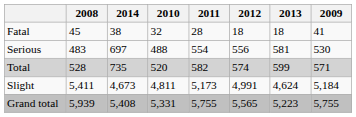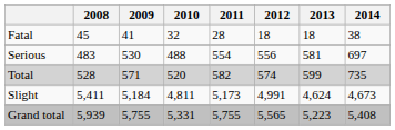 <table class="wikitable" style="text-align:left;">
 <tr style="background:#efefef;">
 <th style="width:80px;"></th>
 <th style="width:50px;">2008</th>
-<th style="width:50px;">2014</th>
+<th style="width:50px;">2009</th>
 <th style="width:50px;">2010</th>
 <th style="width:50px;">2011</th>
 <th style="width:50px;">2012</th>
 <th style="width:50px;">2013</th>
-<th style="width:50px;">2009</th>
+<th style="width:50px;">2014</th>
 </tr>
 <tr>
 <td>Fatal</td>
 <td>45</td>
-<td>38</td>
+<td>41</td>
 <td>32</td>
 <td>28</td>
 <td>18</td>
 <td>18</td>
-<td>41</td>
+<td>38</td>
 </tr>
 <tr>
 <td>Serious</td>
 <td>483</td>
-<td>697</td>
+<td>530</td>
 <td>488</td>
 <td>554</td>
 <td>556</td>
 <td>581</td>
-<td>530</td>
+<td>697</td>
 </tr>
 <tr style="background:lightgrey;">
 <td>Total</td>
 <td>528</td>
-<td>735</td>
+<td>571</td>
 <td>520</td>
 <td>582</td>
 <td>574</td>
 <td>599</td>
-<td>571</td>
+<td>735</td>
 </tr>
 <tr>
 <td>Slight</td>
 <td>5,411</td>
-<td>4,673</td>
+<td>5,184</td>
 <td>4,811</td>
 <td>5,173</td>
 <td>4,991</td>
 <td>4,624</td>
-<td>5,184</td>
+<td>4,673</td>
 </tr>
 <tr style="background: silver;">
 <td>Grand total</td>
 <td>5,939</td>
-<td>5,408</td>
+<td>5,755</td>
 <td>5,331</td>
 <td>5,755</td>
 <td>5,565</td>
 <td>5,223</td>
-<td>5,755</td>
+<td>5,408</td>
 </tr>
 </table>
